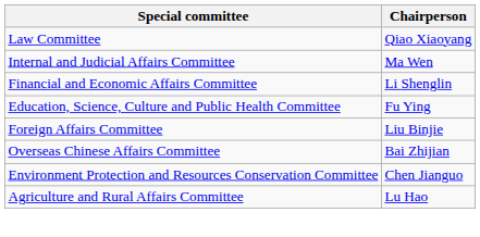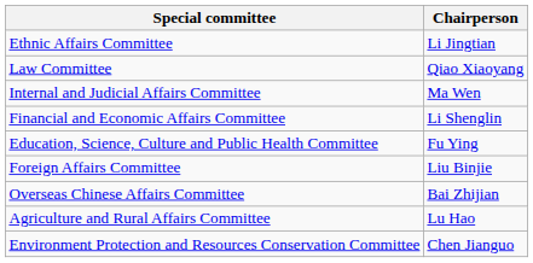 <table class="wikitable">
 <tr>
 <th>Special committee</th>
 <th>Chairperson</th>
+</tr>
+<tr>
+<td><a href='#'>Ethnic Affairs Committee</a></td>
+<td><a href='#'>Li Jingtian</a></td>
 </tr>
 <tr>
 <td><a href='#'>Law Committee</a></td>
 <td><a href='#'>Qiao Xiaoyang</a></td>
 </tr>
 <tr>
 <td><a href='#'>Internal and Judicial Affairs Committee</a></td>
 <td><a href='#'>Ma Wen</a></td>
 </tr>
 <tr>
 <td><a href='#'>Financial and Economic Affairs Committee</a></td>
 <td><a href='#'>Li Shenglin</a></td>
 </tr>
 <tr>
 <td><a href='#'>Education, Science, Culture and Public Health Committee</a></td>
 <td><a href='#'>Fu Ying</a></td>
 </tr>
 <tr>
 <td><a href='#'>Foreign Affairs Committee</a></td>
 <td><a href='#'>Liu Binjie</a></td>
 </tr>
 <tr>
 <td><a href='#'>Overseas Chinese Affairs Committee</a></td>
 <td><a href='#'>Bai Zhijian</a></td>
 </tr>
 <tr>
+<td><a href='#'>Agriculture and Rural Affairs Committee</a></td>
+<td><a href='#'>Lu Hao</a></td>
+</tr>
+<tr>
 <td><a href='#'>Environment Protection and Resources Conservation Committee</a></td>
 <td><a href='#'>Chen Jianguo</a></td>
 </tr>
-<tr>
-<td><a href='#'>Agriculture and Rural Affairs Committee</a></td>
-<td><a href='#'>Lu Hao</a></td>
-</tr>
 </table>
